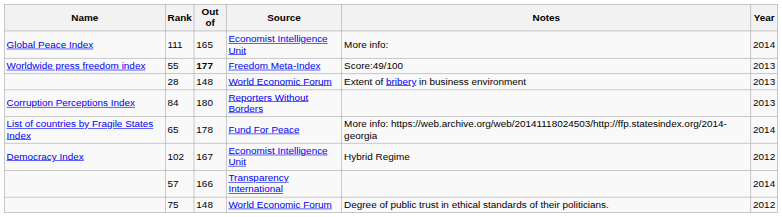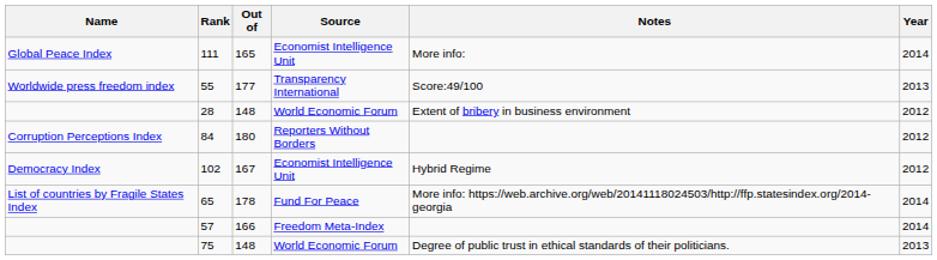 <table class="wikitable sortable" style="text-align:left">
 <tr>
 <th>Name</th>
 <th>Rank</th>
 <th>Out of</th>
 <th>Source</th>
 <th>Notes</th>
 <th>Year</th>
 </tr>
 <tr>
 <td><a href='#'>Global Peace Index</a></td>
 <td>111</td>
 <td>165</td>
 <td><a href='#'>Economist Intelligence Unit</a></td>
 <td>More info: </td>
 <td>2014</td>
 </tr>
 <tr>
 <td><a href='#'>Worldwide press freedom index</a></td>
 <td>55</td>
-<td><strong>177</strong></td>
-<td><a href='#'>Freedom Meta-Index</a></td>
+<td>177</td>
+<td><a href='#'>Transparency International</a></td>
 <td>Score:49/100</td>
 <td>2013</td>
 </tr>
 <tr>
 <td></td>
 <td>28</td>
 <td>148</td>
 <td><a href='#'>World Economic Forum</a></td>
 <td>Extent of <a href='#'>bribery</a> in business environment</td>
-<td>2013</td>
+<td>2012</td>
 </tr>
 <tr>
 <td><a href='#'>Corruption Perceptions Index</a></td>
 <td>84</td>
 <td>180</td>
 <td><a href='#'>Reporters Without Borders</a></td>
 <td></td>
-<td>2013</td>
+<td>2012</td>
+</tr>
+<tr>
+<td><a href='#'>Democracy Index</a></td>
+<td>102</td>
+<td>167</td>
+<td><a href='#'>Economist Intelligence Unit</a></td>
+<td>Hybrid Regime</td>
+<td>2012</td>
 </tr>
 <tr>
 <td><a href='#'>List of countries by Fragile States Index</a></td>
 <td>65</td>
 <td>178</td>
 <td><a href='#'>Fund For Peace</a></td>
 <td>More info: https://web.archive.org/web/20141118024503/http://ffp.statesindex.org/2014-georgia</td>
 <td>2014</td>
 </tr>
 <tr>
-<td><a href='#'>Democracy Index</a></td>
-<td>102</td>
-<td>167</td>
-<td><a href='#'>Economist Intelligence Unit</a></td>
-<td>Hybrid Regime</td>
-<td>2012</td>
-</tr>
-<tr>
 <td></td>
 <td>57</td>
 <td>166</td>
-<td><a href='#'>Transparency International</a></td>
+<td><a href='#'>Freedom Meta-Index</a></td>
 <td></td>
 <td>2014</td>
 </tr>
 <tr>
 <td></td>
 <td>75</td>
 <td>148</td>
 <td><a href='#'>World Economic Forum</a></td>
 <td>Degree of public trust in ethical standards of their politicians.</td>
-<td>2012</td>
+<td>2013</td>
 </tr>
 </table>
